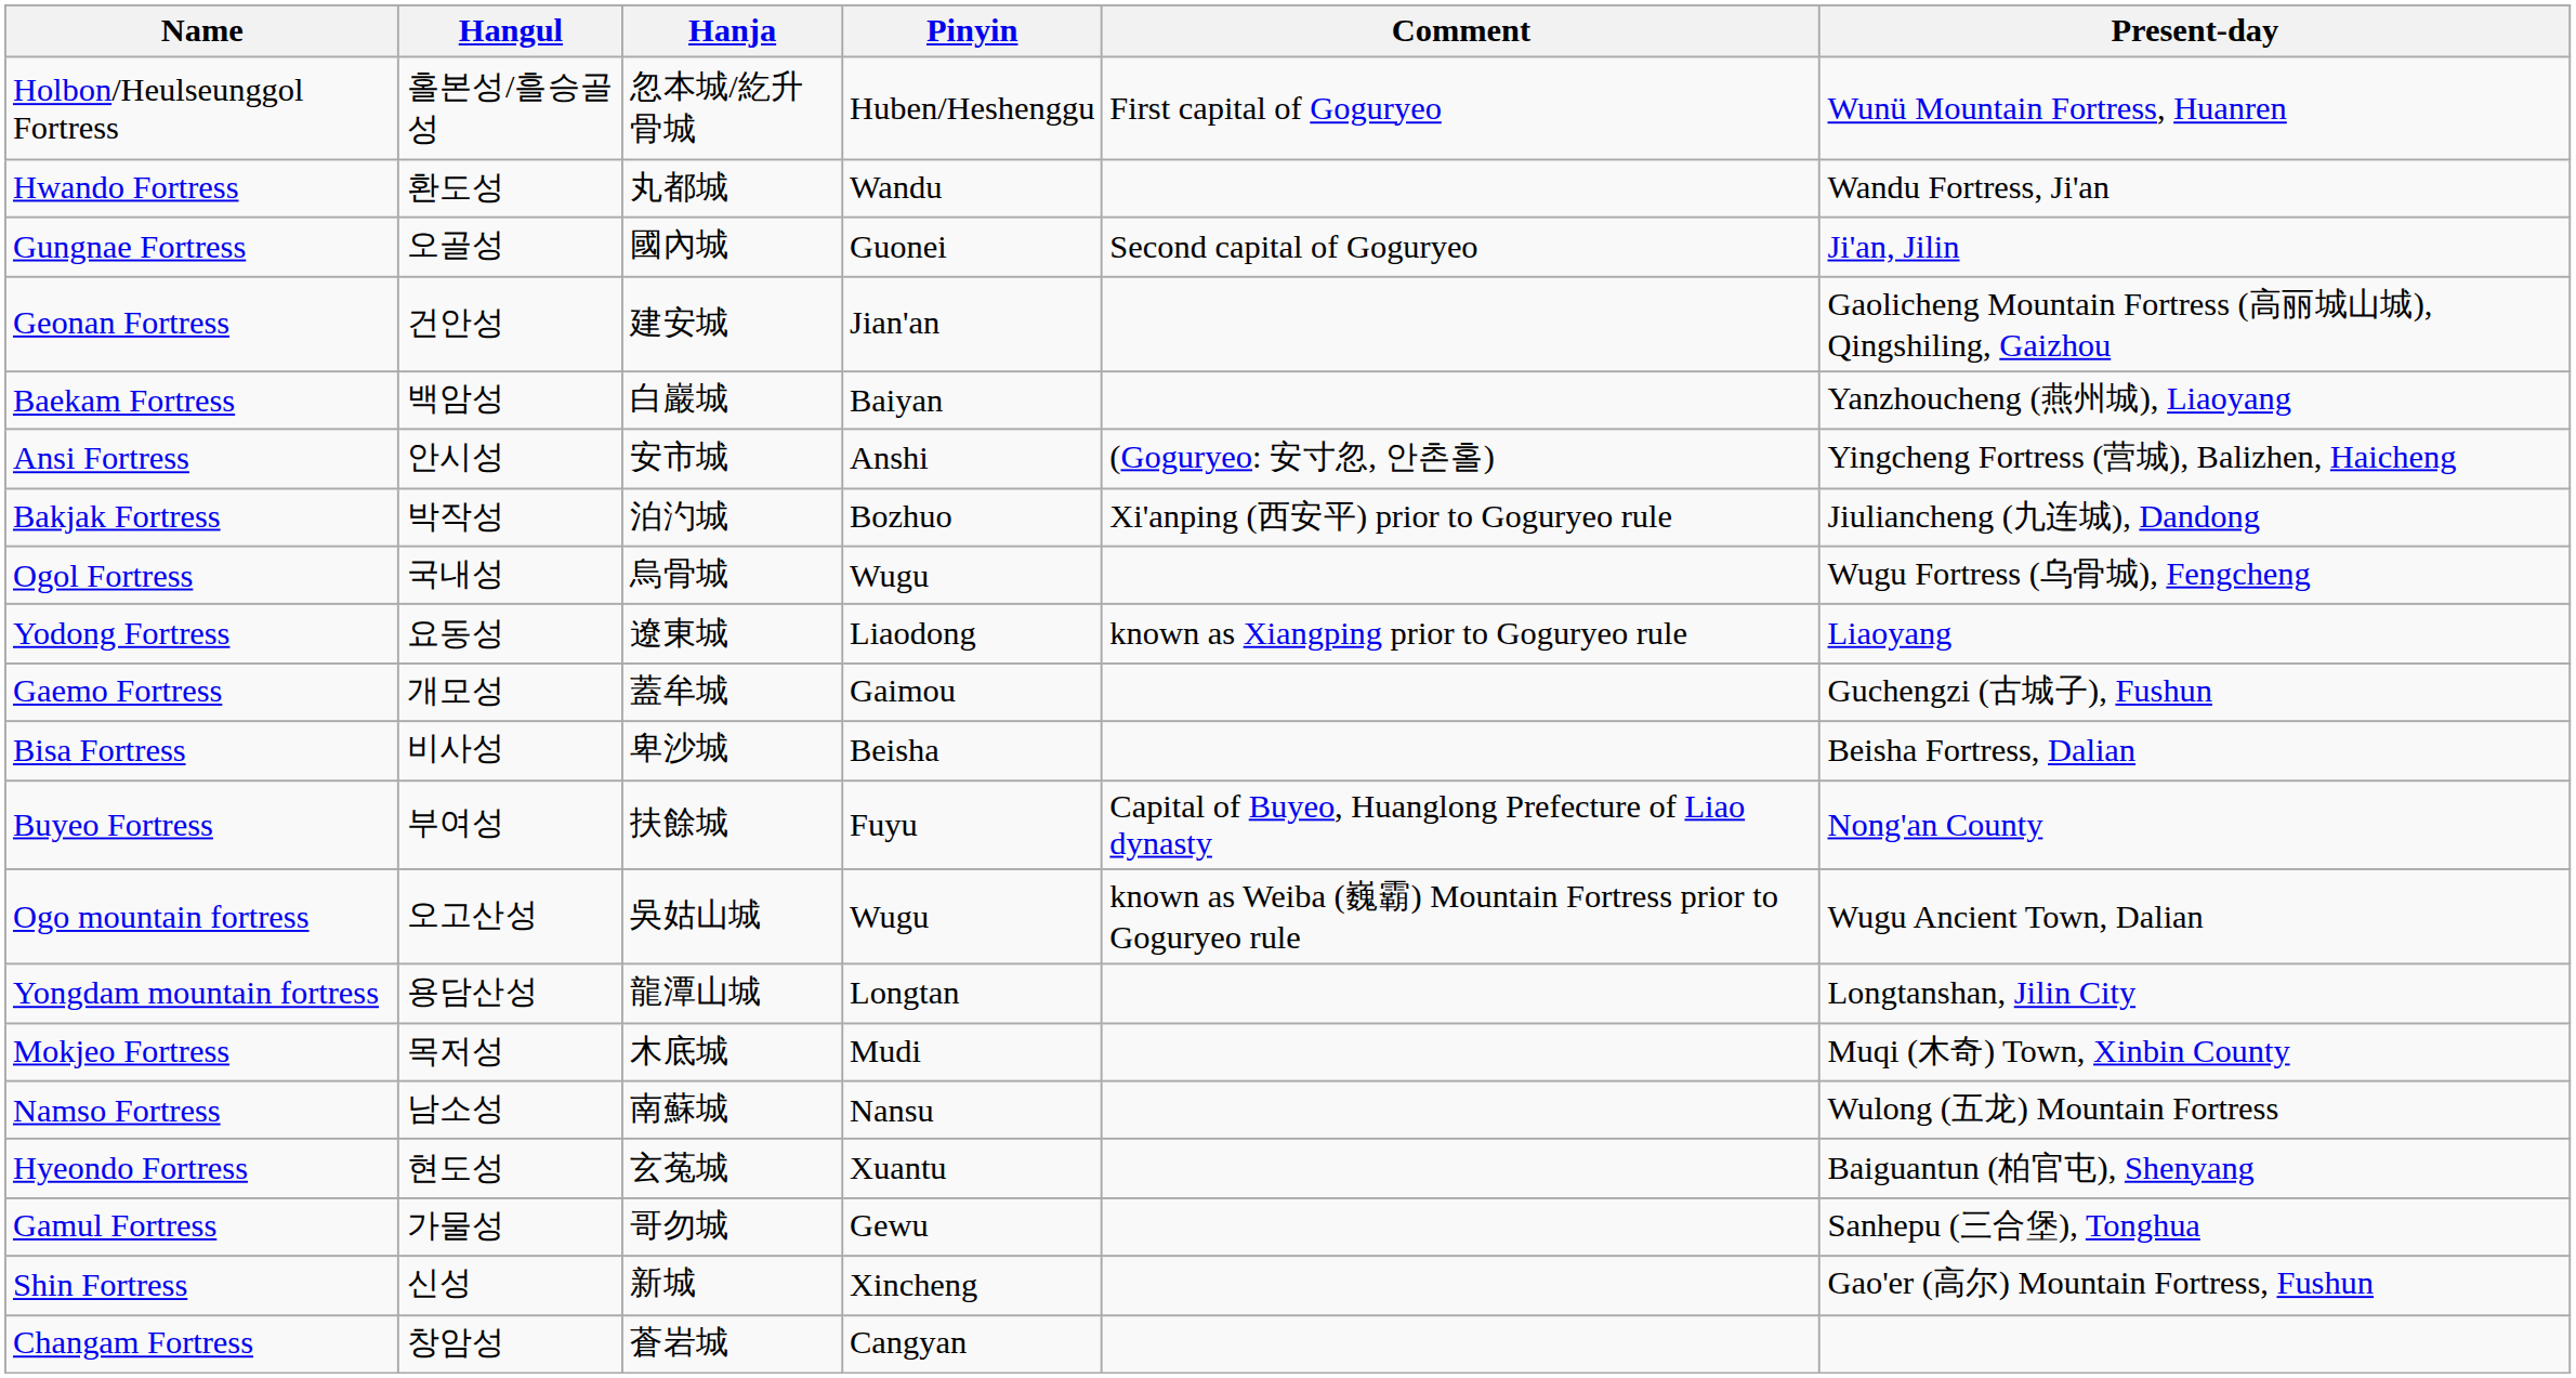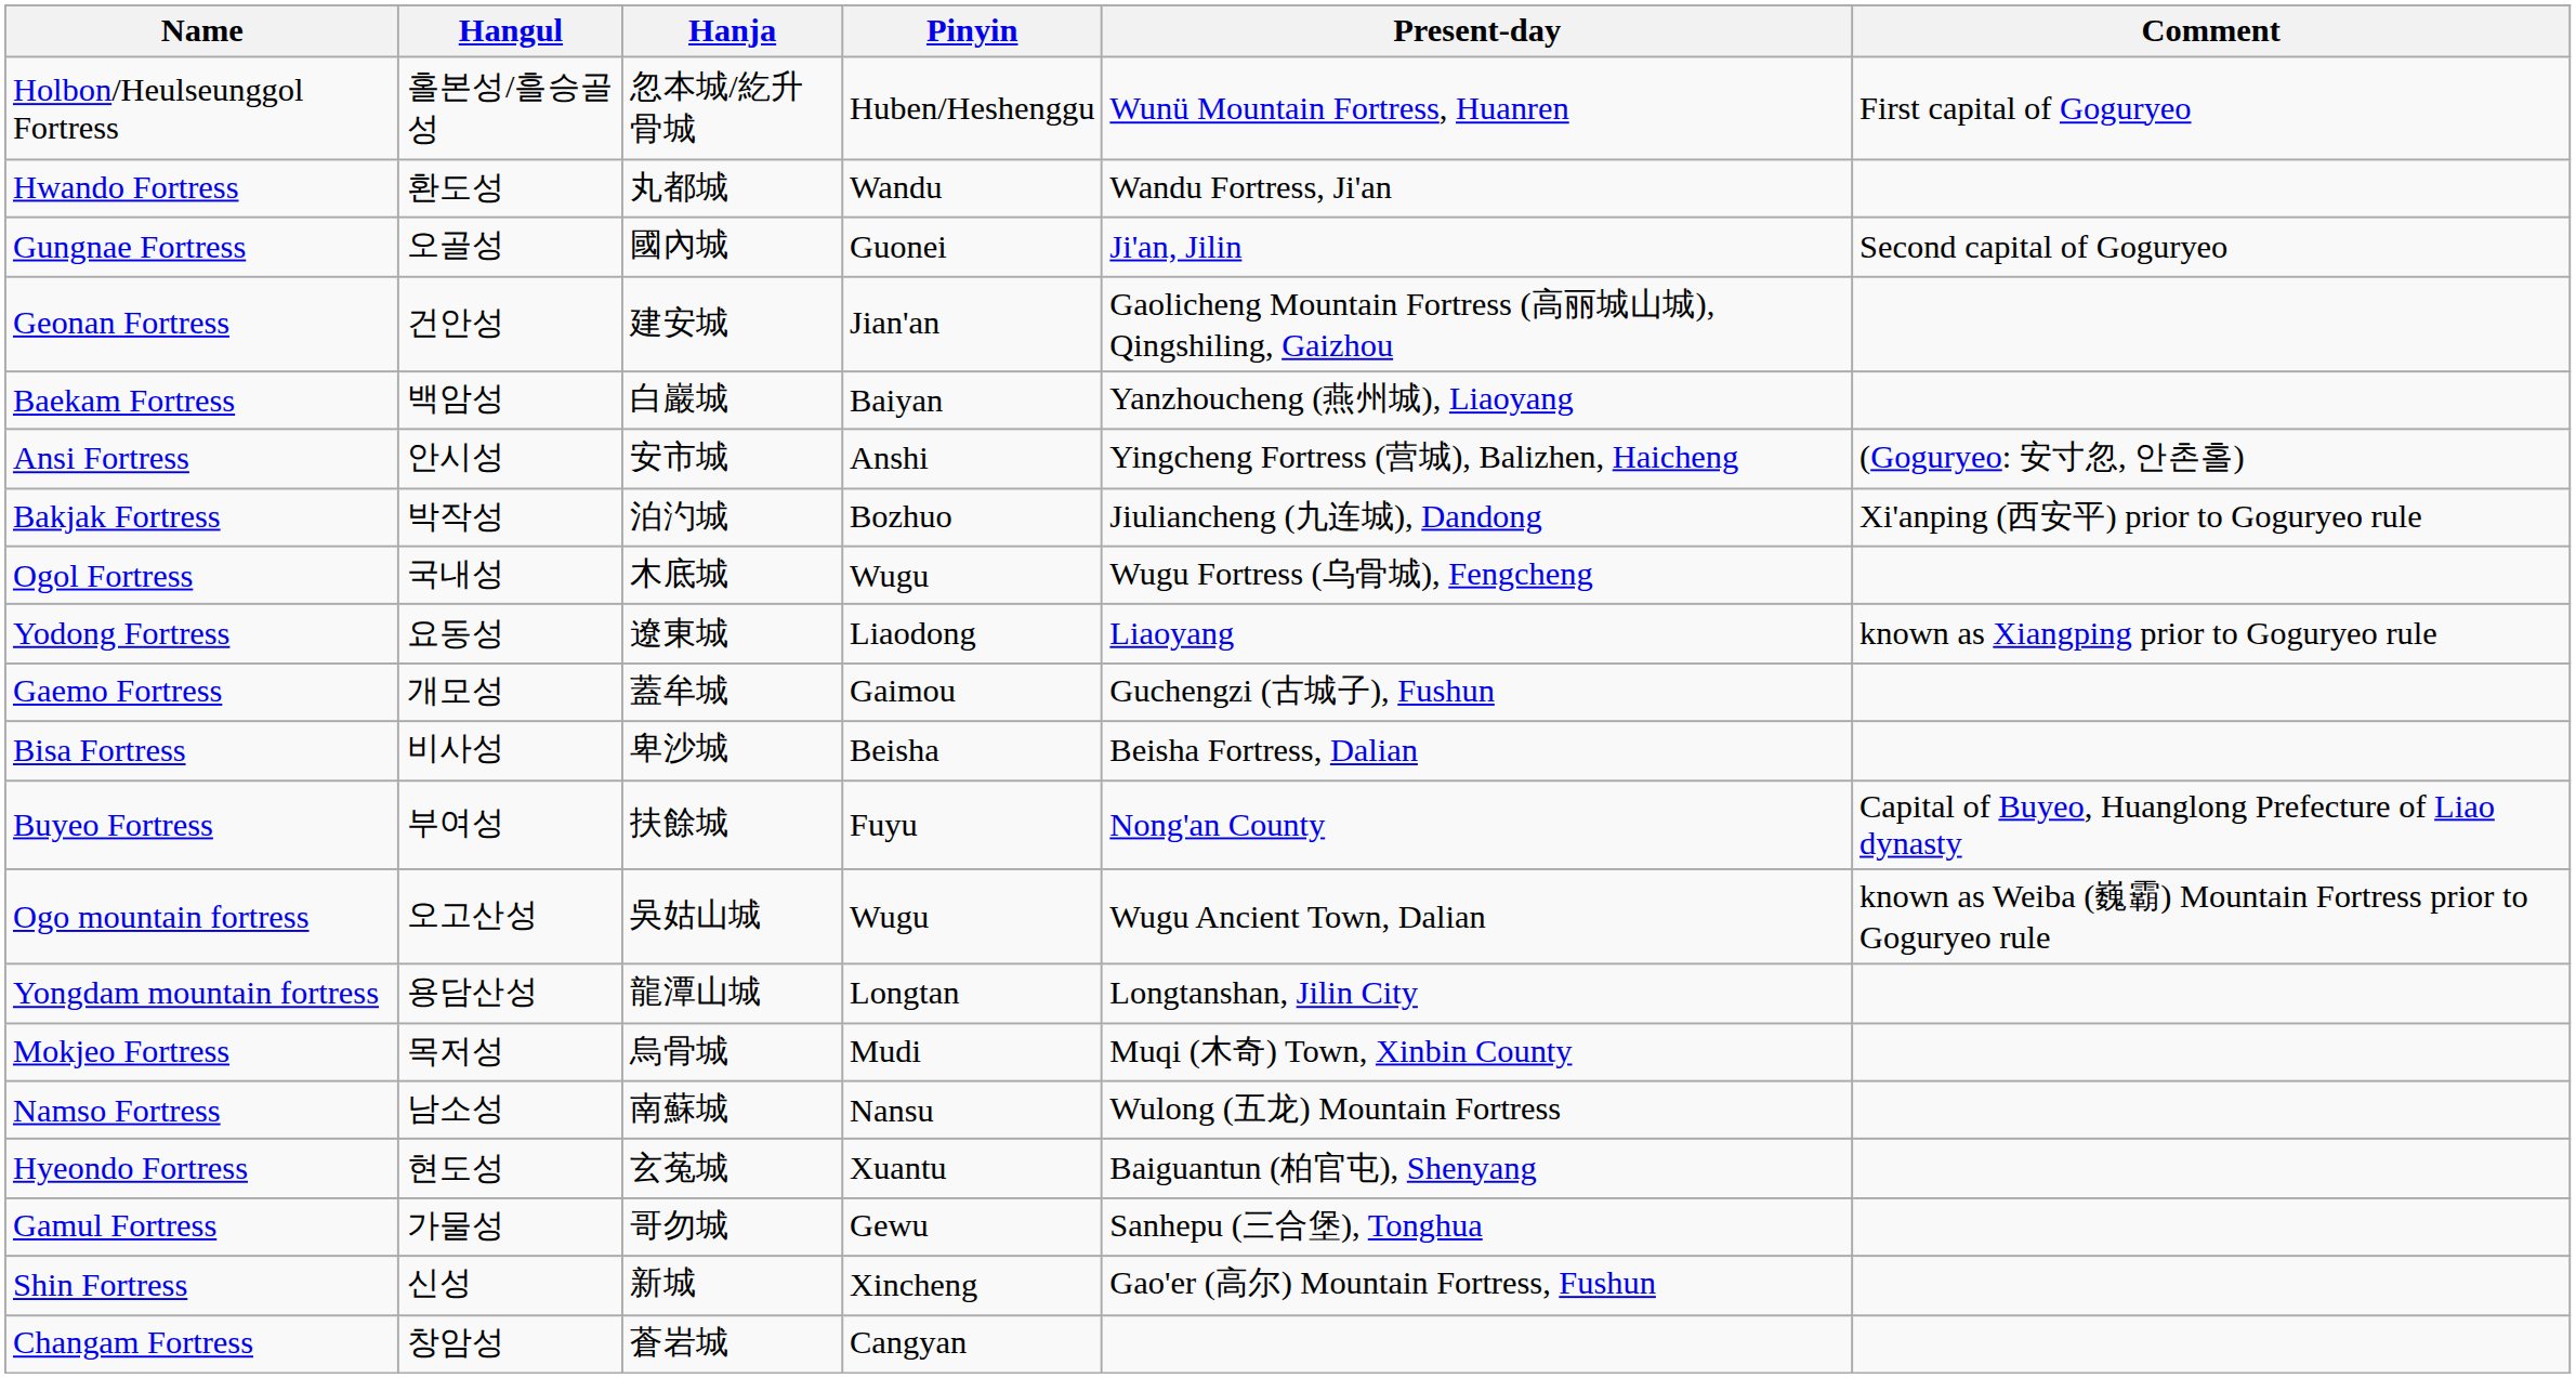 <table class="wikitable sortable">
 <tr>
 <th>Name</th>
 <th><a href='#'>Hangul</a></th>
 <th><a href='#'>Hanja</a></th>
 <th><a href='#'>Pinyin</a></th>
+<th>Present-day</th>
 <th>Comment</th>
-<th>Present-day</th>
 </tr>
 <tr>
 <td><a href='#'>Holbon</a>/Heulseunggol Fortress</td>
 <td>홀본성/흘승골성</td>
 <td>忽本城/紇升骨城</td>
 <td>Huben/Heshenggu</td>
+<td><a href='#'>Wunü Mountain Fortress</a>, <a href='#'>Huanren</a></td>
 <td>First capital of <a href='#'>Goguryeo</a></td>
-<td><a href='#'>Wunü Mountain Fortress</a>, <a href='#'>Huanren</a></td>
 </tr>
 <tr>
 <td><a href='#'>Hwando Fortress</a></td>
 <td>환도성</td>
 <td>丸都城</td>
 <td>Wandu</td>
+<td>Wandu Fortress, Ji'an</td>
 <td></td>
-<td>Wandu Fortress, Ji'an</td>
 </tr>
 <tr>
 <td><a href='#'>Gungnae Fortress</a></td>
 <td>오골성</td>
 <td>國內城</td>
 <td>Guonei</td>
+<td><a href='#'>Ji'an, Jilin</a></td>
 <td>Second capital of Goguryeo</td>
-<td><a href='#'>Ji'an, Jilin</a></td>
 </tr>
 <tr>
 <td><a href='#'>Geonan Fortress</a></td>
 <td>건안성</td>
 <td>建安城</td>
 <td>Jian'an</td>
+<td>Gaolicheng Mountain Fortress (高丽城山城), Qingshiling, <a href='#'>Gaizhou</a></td>
 <td></td>
-<td>Gaolicheng Mountain Fortress (高丽城山城), Qingshiling, <a href='#'>Gaizhou</a></td>
 </tr>
 <tr>
 <td><a href='#'>Baekam Fortress</a></td>
 <td>백암성</td>
 <td>白巖城</td>
 <td>Baiyan</td>
+<td>Yanzhoucheng (燕州城), <a href='#'>Liaoyang</a></td>
 <td></td>
-<td>Yanzhoucheng (燕州城), <a href='#'>Liaoyang</a></td>
 </tr>
 <tr>
 <td><a href='#'>Ansi Fortress</a></td>
 <td>안시성</td>
 <td>安市城</td>
 <td>Anshi</td>
+<td>Yingcheng Fortress (营城), Balizhen, <a href='#'>Haicheng</a></td>
 <td>(<a href='#'>Goguryeo</a>: 安寸忽, 안촌홀)</td>
-<td>Yingcheng Fortress (营城), Balizhen, <a href='#'>Haicheng</a></td>
 </tr>
 <tr>
 <td><a href='#'>Bakjak Fortress</a></td>
 <td>박작성</td>
 <td>泊汋城</td>
 <td>Bozhuo</td>
+<td>Jiuliancheng (九连城), <a href='#'>Dandong</a></td>
 <td>Xi'anping (西安平) prior to Goguryeo rule</td>
-<td>Jiuliancheng (九连城), <a href='#'>Dandong</a></td>
 </tr>
 <tr>
 <td><a href='#'>Ogol Fortress</a></td>
 <td>국내성</td>
-<td>烏骨城</td>
+<td>木底城</td>
 <td>Wugu</td>
+<td>Wugu Fortress (乌骨城), <a href='#'>Fengcheng</a></td>
 <td></td>
-<td>Wugu Fortress (乌骨城), <a href='#'>Fengcheng</a></td>
 </tr>
 <tr>
 <td><a href='#'>Yodong Fortress</a></td>
 <td>요동성</td>
 <td>遼東城</td>
 <td>Liaodong</td>
+<td><a href='#'>Liaoyang</a></td>
 <td>known as <a href='#'>Xiangping</a> prior to Goguryeo rule</td>
-<td><a href='#'>Liaoyang</a></td>
 </tr>
 <tr>
 <td><a href='#'>Gaemo Fortress</a></td>
 <td>개모성</td>
 <td>蓋牟城</td>
 <td>Gaimou</td>
+<td>Guchengzi (古城子), <a href='#'>Fushun</a></td>
 <td></td>
-<td>Guchengzi (古城子), <a href='#'>Fushun</a></td>
 </tr>
 <tr>
 <td><a href='#'>Bisa Fortress</a></td>
 <td>비사성</td>
 <td>卑沙城</td>
 <td>Beisha</td>
+<td>Beisha Fortress, <a href='#'>Dalian</a></td>
 <td></td>
-<td>Beisha Fortress, <a href='#'>Dalian</a></td>
 </tr>
 <tr>
 <td><a href='#'>Buyeo Fortress</a></td>
 <td>부여성</td>
 <td>扶餘城</td>
 <td>Fuyu</td>
+<td><a href='#'>Nong'an County</a></td>
 <td>Capital of <a href='#'>Buyeo</a>, Huanglong Prefecture of <a href='#'>Liao dynasty</a></td>
-<td><a href='#'>Nong'an County</a></td>
 </tr>
 <tr>
 <td><a href='#'>Ogo mountain fortress</a></td>
 <td>오고산성</td>
 <td>吳姑山城</td>
 <td>Wugu</td>
+<td>Wugu Ancient Town, Dalian</td>
 <td>known as Weiba (巍霸) Mountain Fortress prior to Goguryeo rule</td>
-<td>Wugu Ancient Town, Dalian</td>
 </tr>
 <tr>
 <td><a href='#'>Yongdam mountain fortress</a></td>
 <td>용담산성</td>
 <td>龍潭山城</td>
 <td>Longtan</td>
+<td>Longtanshan, <a href='#'>Jilin City</a></td>
 <td></td>
-<td>Longtanshan, <a href='#'>Jilin City</a></td>
 </tr>
 <tr>
 <td><a href='#'>Mokjeo Fortress</a></td>
 <td>목저성</td>
-<td>木底城</td>
+<td>烏骨城</td>
 <td>Mudi</td>
+<td>Muqi (木奇) Town, <a href='#'>Xinbin County</a></td>
 <td></td>
-<td>Muqi (木奇) Town, <a href='#'>Xinbin County</a></td>
 </tr>
 <tr>
 <td><a href='#'>Namso Fortress</a></td>
 <td>남소성</td>
 <td>南蘇城</td>
 <td>Nansu</td>
+<td>Wulong (五龙) Mountain Fortress</td>
 <td></td>
-<td>Wulong (五龙) Mountain Fortress</td>
 </tr>
 <tr>
 <td><a href='#'>Hyeondo Fortress</a></td>
 <td>현도성</td>
 <td>玄菟城</td>
 <td>Xuantu</td>
+<td>Baiguantun (柏官屯), <a href='#'>Shenyang</a></td>
 <td></td>
-<td>Baiguantun (柏官屯), <a href='#'>Shenyang</a></td>
 </tr>
 <tr>
 <td><a href='#'>Gamul Fortress</a></td>
 <td>가물성</td>
 <td>哥勿城</td>
 <td>Gewu</td>
+<td>Sanhepu (三合堡), <a href='#'>Tonghua</a></td>
 <td></td>
-<td>Sanhepu (三合堡), <a href='#'>Tonghua</a></td>
 </tr>
 <tr>
 <td><a href='#'>Shin Fortress</a></td>
 <td>신성</td>
 <td>新城</td>
 <td>Xincheng</td>
+<td>Gao'er (高尔) Mountain Fortress, <a href='#'>Fushun</a></td>
 <td></td>
-<td>Gao'er (高尔) Mountain Fortress, <a href='#'>Fushun</a></td>
 </tr>
 <tr>
 <td><a href='#'>Changam Fortress</a></td>
 <td>창암성</td>
 <td>蒼岩城</td>
 <td>Cangyan</td>
 <td></td>
 <td></td>
 </tr>
 </table>
